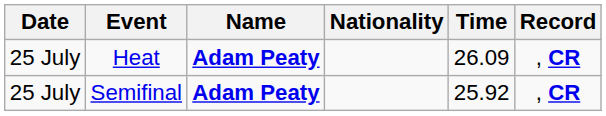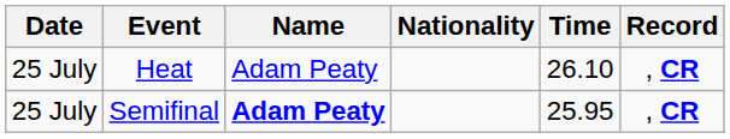 <table class="wikitable" style=text-align:center>
 <tr>
 <th>Date</th>
 <th>Event</th>
 <th>Name</th>
 <th>Nationality</th>
 <th>Time</th>
 <th>Record</th>
 </tr>
 <tr>
 <td>25 July</td>
 <td><a href='#'>Heat</a></td>
-<td align=left><strong><a href='#'>Adam Peaty</a></strong></td>
+<td align=left><a href='#'>Adam Peaty</a></td>
 <td align=left></td>
-<td>26.09</td>
+<td>26.10</td>
 <td>, <strong><a href='#'>CR</a></strong></td>
 </tr>
 <tr>
 <td>25 July</td>
 <td><a href='#'>Semifinal</a></td>
 <td align=left><strong><a href='#'>Adam Peaty</a></strong></td>
 <td align=left></td>
-<td>25.92</td>
+<td>25.95</td>
 <td>, <strong><a href='#'>CR</a></strong></td>
 </tr>
 </table>
